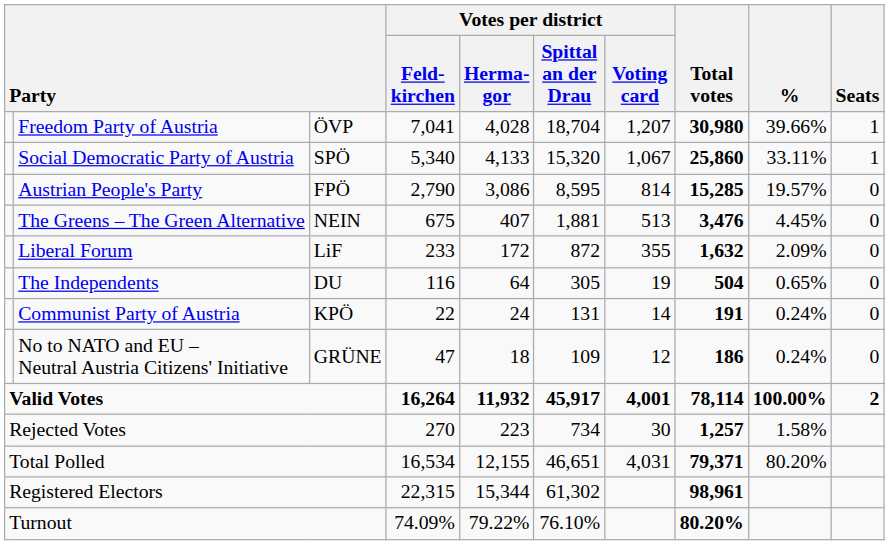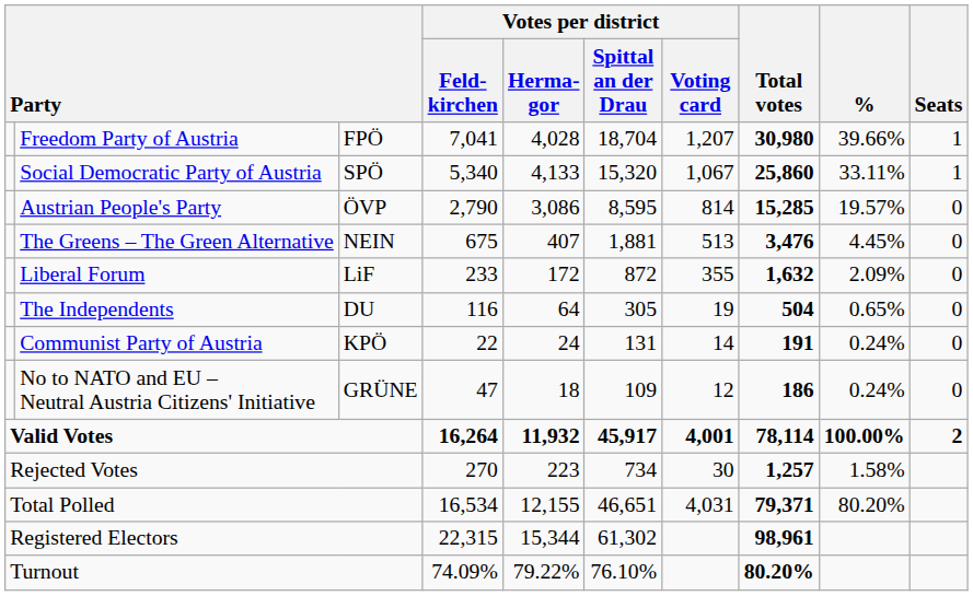 <table class="wikitable" border="1" style="text-align:right;">
 <tr>
 <th style="text-align:left;" valign=bottom rowspan=2 colspan=3>Party</th>
 <th colspan=4>Votes per district</th>
 <th align=center valign=bottom rowspan=2 width="50">Total<br>votes</th>
 <th align=center valign=bottom rowspan=2 width="50">%</th>
 <th align=center valign=bottom rowspan=2>Seats</th>
 </tr>
 <tr>
 <th align=center valign=bottom width="50"><a href='#'>Feld-<br>kirchen</a></th>
 <th align=center valign=bottom width="50"><a href='#'>Herma-<br>gor</a></th>
 <th align=center valign=bottom width="50"><a href='#'>Spittal<br>an der<br>Drau</a></th>
 <th align=center valign=bottom width="50"><a href='#'>Voting<br>card</a></th>
 </tr>
 <tr>
 <td></td>
 <td align=left><a href='#'>Freedom Party of Austria</a></td>
-<td align=left>ÖVP</td>
+<td align=left>FPÖ</td>
 <td>7,041</td>
 <td>4,028</td>
 <td>18,704</td>
 <td>1,207</td>
 <td><strong>30,980</strong></td>
 <td>39.66%</td>
 <td>1</td>
 </tr>
 <tr>
 <td></td>
 <td align=left><a href='#'>Social Democratic Party of Austria</a></td>
 <td align=left>SPÖ</td>
 <td>5,340</td>
 <td>4,133</td>
 <td>15,320</td>
 <td>1,067</td>
 <td><strong>25,860</strong></td>
 <td>33.11%</td>
 <td>1</td>
 </tr>
 <tr>
 <td></td>
 <td align=left><a href='#'>Austrian People's Party</a></td>
-<td align=left>FPÖ</td>
+<td align=left>ÖVP</td>
 <td>2,790</td>
 <td>3,086</td>
 <td>8,595</td>
 <td>814</td>
 <td><strong>15,285</strong></td>
 <td>19.57%</td>
 <td>0</td>
 </tr>
 <tr>
 <td></td>
 <td align=left style="white-space: nowrap;"><a href='#'>The Greens – The Green Alternative</a></td>
 <td align=left>NEIN</td>
 <td>675</td>
 <td>407</td>
 <td>1,881</td>
 <td>513</td>
 <td><strong>3,476</strong></td>
 <td>4.45%</td>
 <td>0</td>
 </tr>
 <tr>
 <td></td>
 <td align=left><a href='#'>Liberal Forum</a></td>
 <td align=left>LiF</td>
 <td>233</td>
 <td>172</td>
 <td>872</td>
 <td>355</td>
 <td><strong>1,632</strong></td>
 <td>2.09%</td>
 <td>0</td>
 </tr>
 <tr>
 <td></td>
 <td align=left><a href='#'>The Independents</a></td>
 <td align=left>DU</td>
 <td>116</td>
 <td>64</td>
 <td>305</td>
 <td>19</td>
 <td><strong>504</strong></td>
 <td>0.65%</td>
 <td>0</td>
 </tr>
 <tr>
 <td></td>
 <td align=left><a href='#'>Communist Party of Austria</a></td>
 <td align=left>KPÖ</td>
 <td>22</td>
 <td>24</td>
 <td>131</td>
 <td>14</td>
 <td><strong>191</strong></td>
 <td>0.24%</td>
 <td>0</td>
 </tr>
 <tr>
 <td></td>
 <td align=left>No to NATO and EU –<br>Neutral Austria Citizens' Initiative</td>
 <td align=left>GRÜNE</td>
 <td>47</td>
 <td>18</td>
 <td>109</td>
 <td>12</td>
 <td><strong>186</strong></td>
 <td>0.24%</td>
 <td>0</td>
 </tr>
 <tr style="font-weight:bold">
 <td align=left colspan=3>Valid Votes</td>
 <td>16,264</td>
 <td>11,932</td>
 <td>45,917</td>
 <td>4,001</td>
 <td>78,114</td>
 <td>100.00%</td>
 <td>2</td>
 </tr>
 <tr>
 <td align=left colspan=3>Rejected Votes</td>
 <td>270</td>
 <td>223</td>
 <td>734</td>
 <td>30</td>
 <td><strong>1,257</strong></td>
 <td>1.58%</td>
 <td></td>
 </tr>
 <tr>
 <td align=left colspan=3>Total Polled</td>
 <td>16,534</td>
 <td>12,155</td>
 <td>46,651</td>
 <td>4,031</td>
 <td><strong>79,371</strong></td>
 <td>80.20%</td>
 <td></td>
 </tr>
 <tr>
 <td align=left colspan=3>Registered Electors</td>
 <td>22,315</td>
 <td>15,344</td>
 <td>61,302</td>
 <td></td>
 <td><strong>98,961</strong></td>
 <td></td>
 <td></td>
 </tr>
 <tr>
 <td align=left colspan=3>Turnout</td>
 <td>74.09%</td>
 <td>79.22%</td>
 <td>76.10%</td>
 <td></td>
 <td><strong>80.20%</strong></td>
 <td></td>
 <td></td>
 </tr>
 </table>
